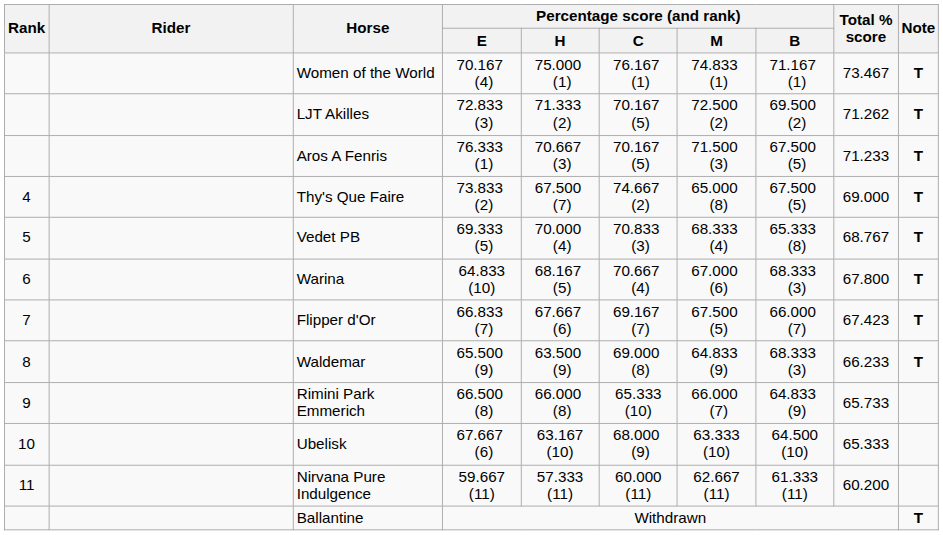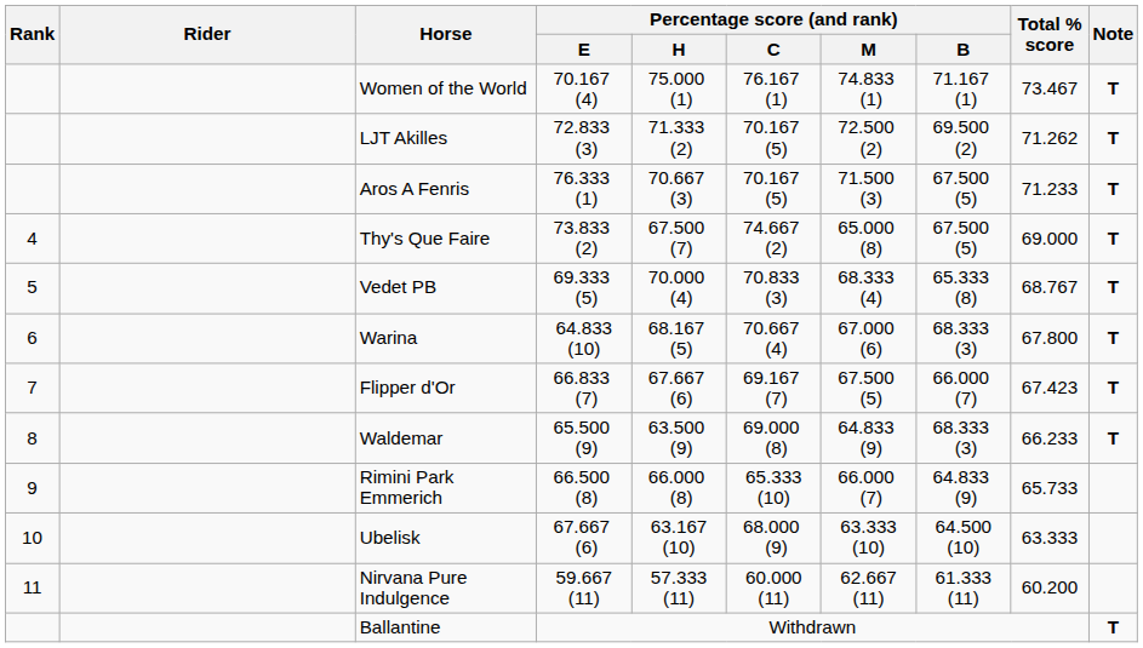 <table class="wikitable" style="text-align:center">
 <tr>
 <th rowspan=2>Rank</th>
 <th rowspan=2 width=250>Rider</th>
 <th rowspan=2 width=150>Horse</th>
 <th colspan=5>Percentage score (and rank)</th>
 <th rowspan=2 width=60>Total % score</th>
 <th rowspan=2>Note</th>
 </tr>
 <tr>
 <th width=75>E</th>
 <th width=75>H</th>
 <th width=75>C</th>
 <th width=75>M</th>
 <th width=75>B</th>
 </tr>
 <tr>
 <td></td>
 <td align=left></td>
 <td align=left>Women of the World</td>
 <td>70.167   (4)</td>
 <td>75.000   (1)</td>
 <td>76.167   (1)</td>
 <td>74.833   (1)</td>
 <td>71.167   (1)</td>
 <td>73.467</td>
 <td><strong>T</strong></td>
 </tr>
 <tr>
 <td></td>
 <td align=left></td>
 <td align=left>LJT Akilles</td>
 <td>72.833   (3)</td>
 <td>71.333   (2)</td>
 <td>70.167   (5)</td>
 <td>72.500   (2)</td>
 <td>69.500   (2)</td>
 <td>71.262</td>
 <td><strong>T</strong></td>
 </tr>
 <tr>
 <td></td>
 <td align=left></td>
 <td align=left>Aros A Fenris</td>
 <td>76.333   (1)</td>
 <td>70.667   (3)</td>
 <td>70.167   (5)</td>
 <td>71.500   (3)</td>
 <td>67.500   (5)</td>
 <td>71.233</td>
 <td><strong>T</strong></td>
 </tr>
 <tr>
 <td>4</td>
 <td align=left></td>
 <td align=left>Thy's Que Faire</td>
 <td>73.833   (2)</td>
 <td>67.500   (7)</td>
 <td>74.667   (2)</td>
 <td>65.000   (8)</td>
 <td>67.500   (5)</td>
 <td>69.000</td>
 <td><strong>T</strong></td>
 </tr>
 <tr>
 <td>5</td>
 <td align=left></td>
 <td align=left>Vedet PB</td>
 <td>69.333   (5)</td>
 <td>70.000   (4)</td>
 <td>70.833   (3)</td>
 <td>68.333   (4)</td>
 <td>65.333   (8)</td>
 <td>68.767</td>
 <td><strong>T</strong></td>
 </tr>
 <tr>
 <td>6</td>
 <td align=left></td>
 <td align=left>Warina</td>
 <td>64.833 (10)</td>
 <td>68.167   (5)</td>
 <td>70.667   (4)</td>
 <td>67.000   (6)</td>
 <td>68.333   (3)</td>
 <td>67.800</td>
 <td><strong>T</strong></td>
 </tr>
 <tr>
 <td>7</td>
 <td align=left></td>
 <td align=left>Flipper d'Or</td>
 <td>66.833   (7)</td>
 <td>67.667   (6)</td>
 <td>69.167   (7)</td>
 <td>67.500   (5)</td>
 <td>66.000   (7)</td>
 <td>67.423</td>
 <td><strong>T</strong></td>
 </tr>
 <tr>
 <td>8</td>
 <td align=left></td>
 <td align=left>Waldemar</td>
 <td>65.500   (9)</td>
 <td>63.500   (9)</td>
 <td>69.000   (8)</td>
 <td>64.833   (9)</td>
 <td>68.333   (3)</td>
 <td>66.233</td>
 <td><strong>T</strong></td>
 </tr>
 <tr>
 <td>9</td>
 <td align=left></td>
 <td align=left>Rimini Park Emmerich</td>
 <td>66.500   (8)</td>
 <td>66.000   (8)</td>
 <td>65.333 (10)</td>
 <td>66.000   (7)</td>
 <td>64.833   (9)</td>
 <td>65.733</td>
 <td></td>
 </tr>
 <tr>
 <td>10</td>
 <td align=left></td>
 <td align=left>Ubelisk</td>
 <td>67.667   (6)</td>
 <td>63.167 (10)</td>
 <td>68.000   (9)</td>
 <td>63.333 (10)</td>
 <td>64.500 (10)</td>
-<td>65.333</td>
+<td>63.333</td>
 <td></td>
 </tr>
 <tr>
 <td>11</td>
 <td align=left></td>
 <td align=left>Nirvana Pure Indulgence</td>
 <td>59.667 (11)</td>
 <td>57.333 (11)</td>
 <td>60.000 (11)</td>
 <td>62.667 (11)</td>
 <td>61.333 (11)</td>
 <td>60.200</td>
 <td></td>
 </tr>
 <tr>
 <td></td>
 <td align=left></td>
 <td align=left>Ballantine</td>
 <td colspan=6>Withdrawn</td>
 <td><strong>T</strong></td>
 </tr>
 </table>
